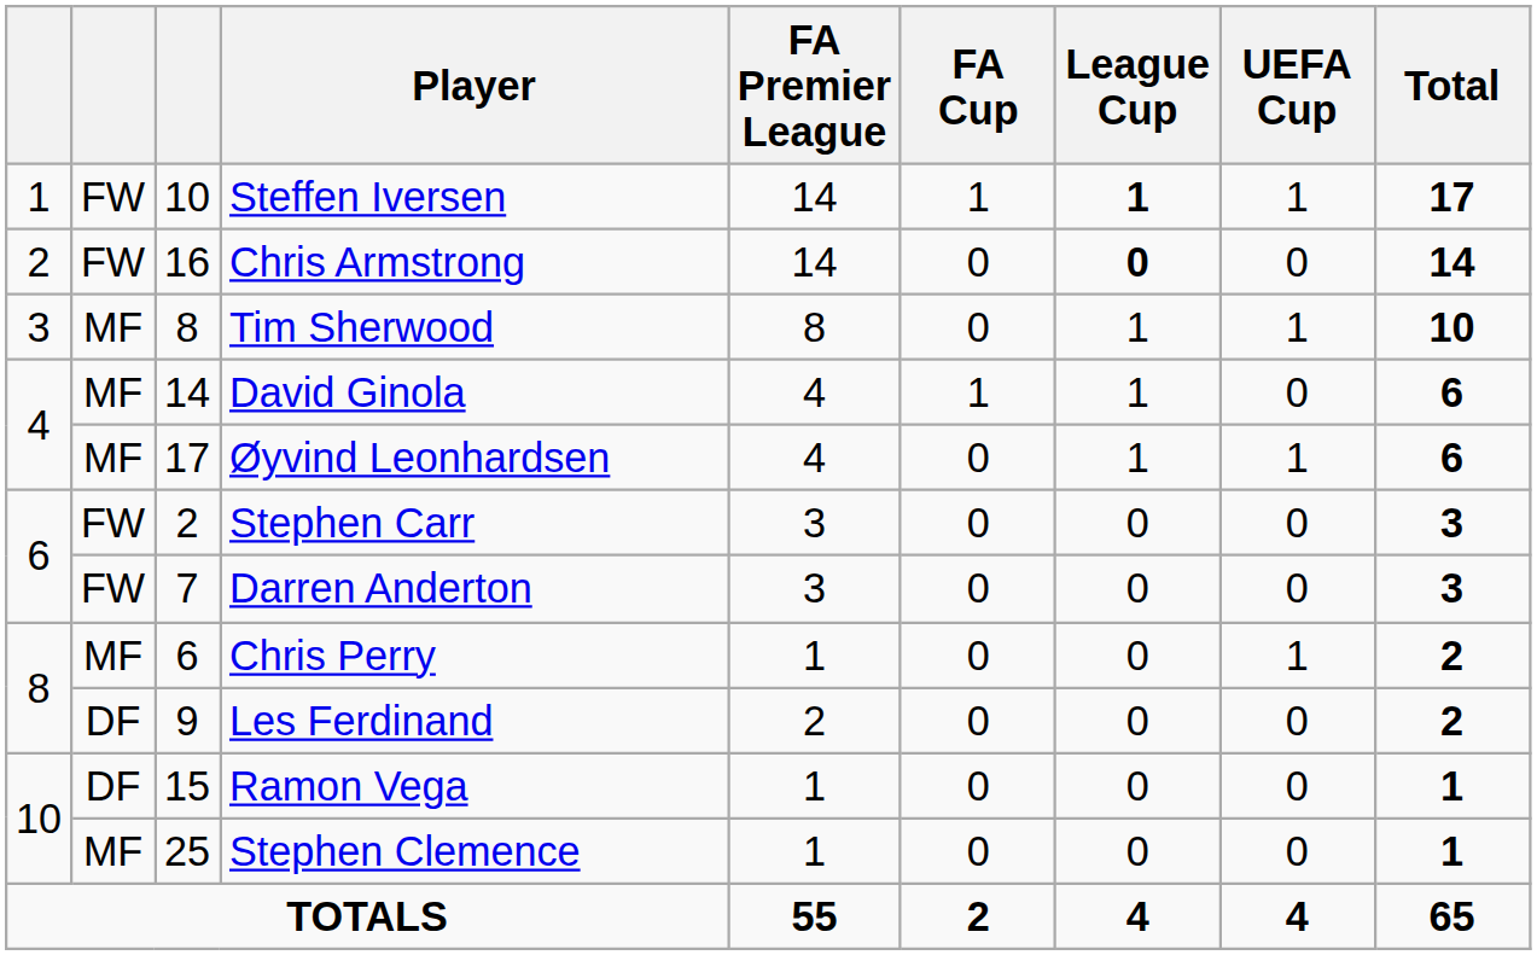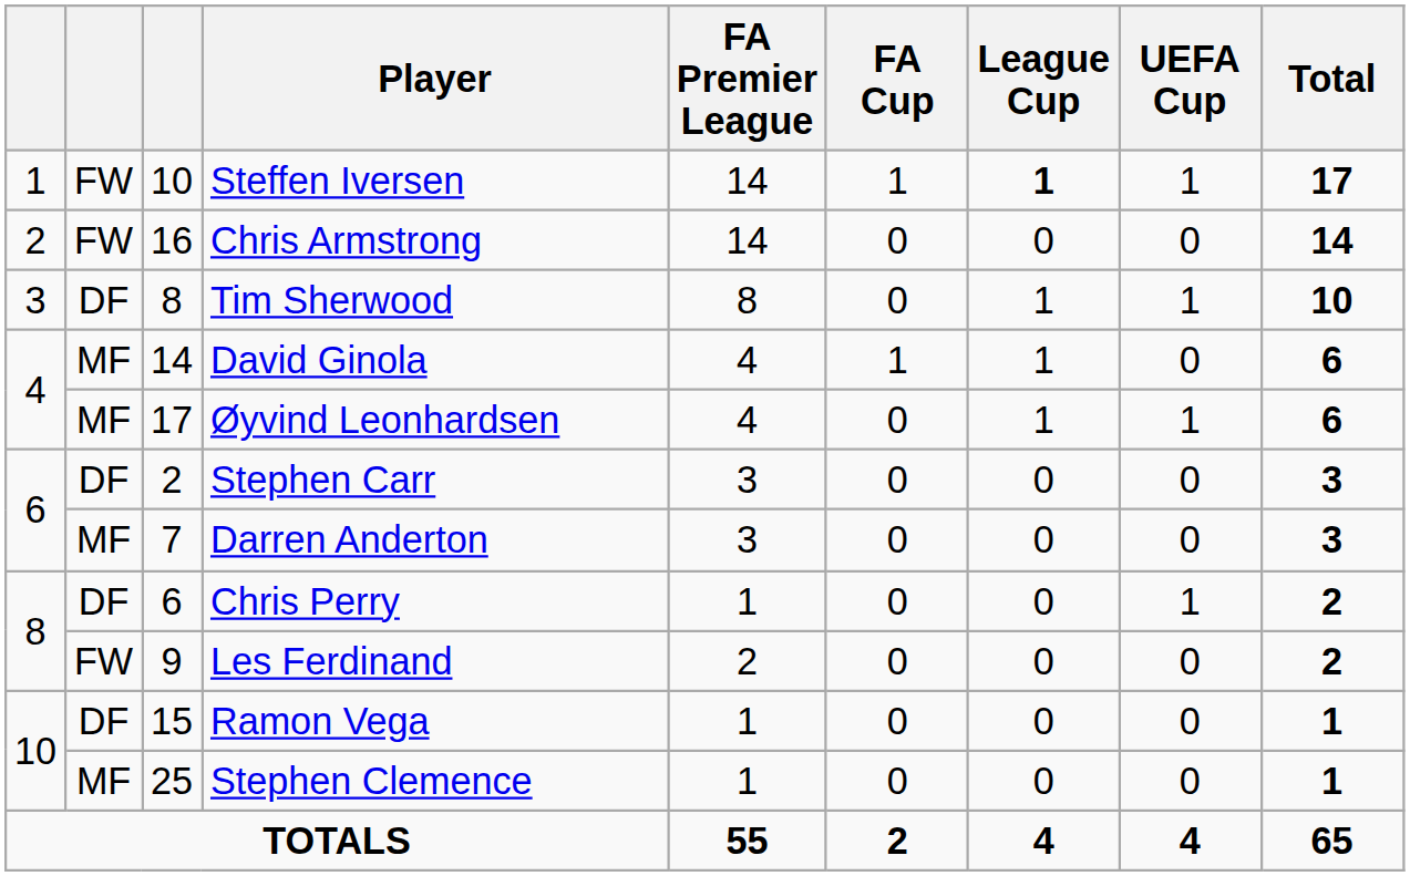 <table class="wikitable sortable" style="font-size: 95%; text-align: center;">
 <tr>
 <th width=10></th>
 <th width=10></th>
 <th width=10></th>
 <th width=180>Player</th>
 <th width=50>FA Premier League</th>
 <th width=50>FA Cup</th>
 <th width=50>League Cup</th>
 <th width=50>UEFA Cup</th>
 <th width=50>Total</th>
 </tr>
 <tr>
 <td>1</td>
 <td>FW</td>
 <td>10</td>
 <td align="left"> <a href='#'>Steffen Iversen</a></td>
 <td>14</td>
 <td>1</td>
 <td><strong>1</strong></td>
 <td>1</td>
 <td><strong>17</strong></td>
 </tr>
 <tr>
 <td>2</td>
 <td>FW</td>
 <td>16</td>
 <td align="left"> <a href='#'>Chris Armstrong</a></td>
 <td>14</td>
 <td>0</td>
-<td><strong>0</strong></td>
+<td>0</td>
 <td>0</td>
 <td><strong>14</strong></td>
 </tr>
 <tr>
 <td>3</td>
-<td>MF</td>
+<td>DF</td>
 <td>8</td>
 <td align="left"> <a href='#'>Tim Sherwood</a></td>
 <td>8</td>
 <td>0</td>
 <td>1</td>
 <td>1</td>
 <td><strong>10</strong></td>
 </tr>
 <tr>
 <td rowspan="2">4</td>
 <td>MF</td>
 <td>14</td>
 <td align=left> <a href='#'>David Ginola</a></td>
 <td>4</td>
 <td>1</td>
 <td>1</td>
 <td>0</td>
 <td><strong>6</strong></td>
 </tr>
 <tr>
 <td>MF</td>
 <td>17</td>
 <td align=left> <a href='#'>Øyvind Leonhardsen</a></td>
 <td>4</td>
 <td>0</td>
 <td>1</td>
 <td>1</td>
 <td><strong>6</strong></td>
 </tr>
 <tr>
 <td rowspan="2">6</td>
-<td>FW</td>
+<td>DF</td>
 <td>2</td>
 <td align="left"> <a href='#'>Stephen Carr</a></td>
 <td>3</td>
 <td>0</td>
 <td>0</td>
 <td>0</td>
 <td><strong>3</strong></td>
 </tr>
 <tr>
-<td>FW</td>
+<td>MF</td>
 <td>7</td>
 <td align="left"> <a href='#'>Darren Anderton</a></td>
 <td>3</td>
 <td>0</td>
 <td>0</td>
 <td>0</td>
 <td><strong>3</strong></td>
 </tr>
 <tr>
 <td rowspan="2">8</td>
-<td>MF</td>
+<td>DF</td>
 <td>6</td>
 <td align="left"> <a href='#'>Chris Perry</a></td>
 <td>1</td>
 <td>0</td>
 <td>0</td>
 <td>1</td>
 <td><strong>2</strong></td>
 </tr>
 <tr>
-<td>DF</td>
+<td>FW</td>
 <td>9</td>
 <td align="left"> <a href='#'>Les Ferdinand</a></td>
 <td>2</td>
 <td>0</td>
 <td>0</td>
 <td>0</td>
 <td><strong>2</strong></td>
 </tr>
 <tr>
 <td rowspan="2">10</td>
 <td>DF</td>
 <td>15</td>
 <td align="left"> <a href='#'>Ramon Vega</a></td>
 <td>1</td>
 <td>0</td>
 <td>0</td>
 <td>0</td>
 <td><strong>1</strong></td>
 </tr>
 <tr>
 <td>MF</td>
 <td>25</td>
 <td align="left"> <a href='#'>Stephen Clemence</a></td>
 <td>1</td>
 <td>0</td>
 <td>0</td>
 <td>0</td>
 <td><strong>1</strong></td>
 </tr>
 <tr>
 <td colspan="4"><strong>TOTALS</strong></td>
 <td><strong>55</strong></td>
 <td><strong>2</strong></td>
 <td><strong>4</strong></td>
 <td><strong>4</strong></td>
 <td><strong>65</strong></td>
 </tr>
 </table>
